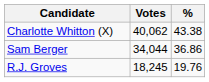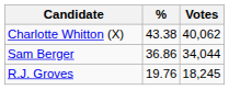 <table class="wikitable">
 <tr>
 <th style="width: 170px">Candidate</th>
+<th style="width: 40px">%</th>
 <th style="width: 50px">Votes</th>
-<th style="width: 40px">%</th>
 </tr>
 <tr>
 <td><a href='#'>Charlotte Whitton</a> (X)</td>
+<td>43.38</td>
 <td>40,062</td>
-<td>43.38</td>
 </tr>
 <tr>
 <td><a href='#'>Sam Berger</a></td>
+<td>36.86</td>
 <td>34,044</td>
-<td>36.86</td>
 </tr>
 <tr>
 <td><a href='#'>R.J. Groves</a></td>
+<td>19.76</td>
 <td>18,245</td>
-<td>19.76</td>
 </tr>
 </table>
